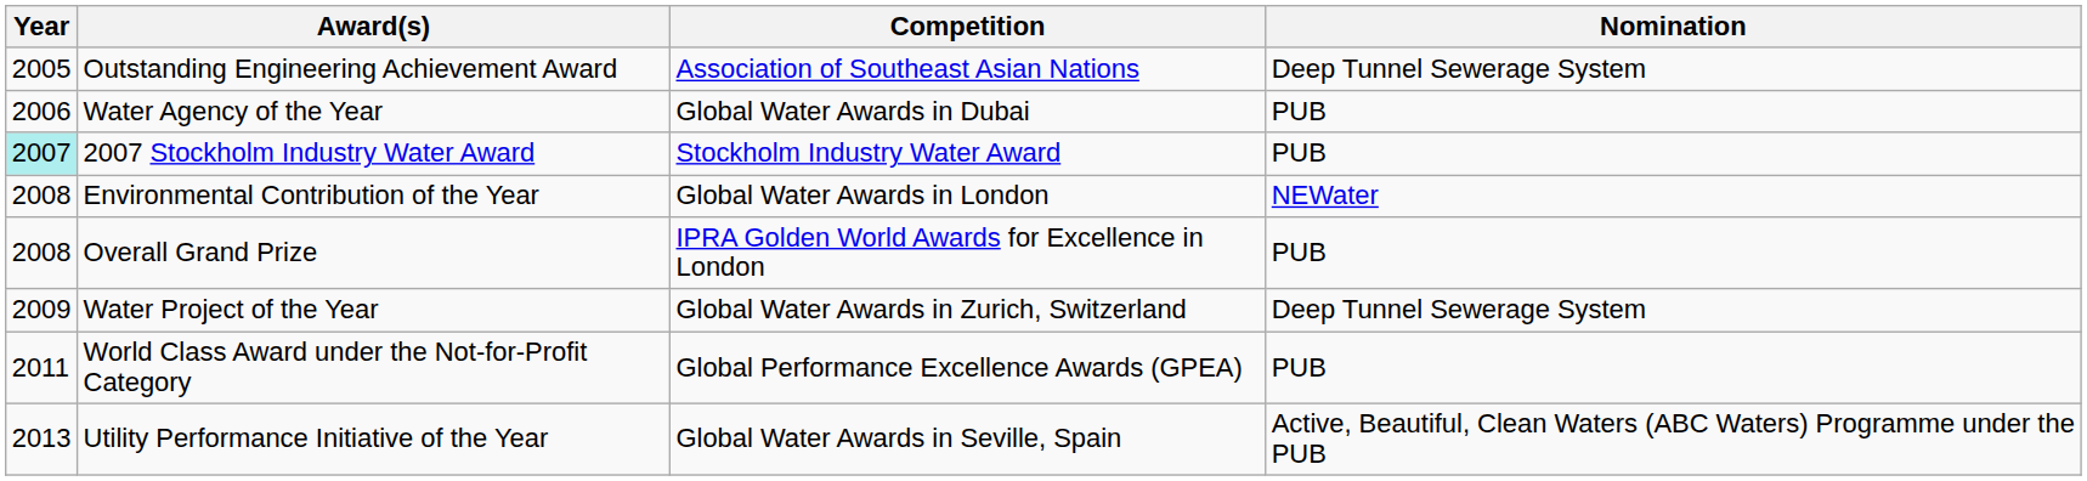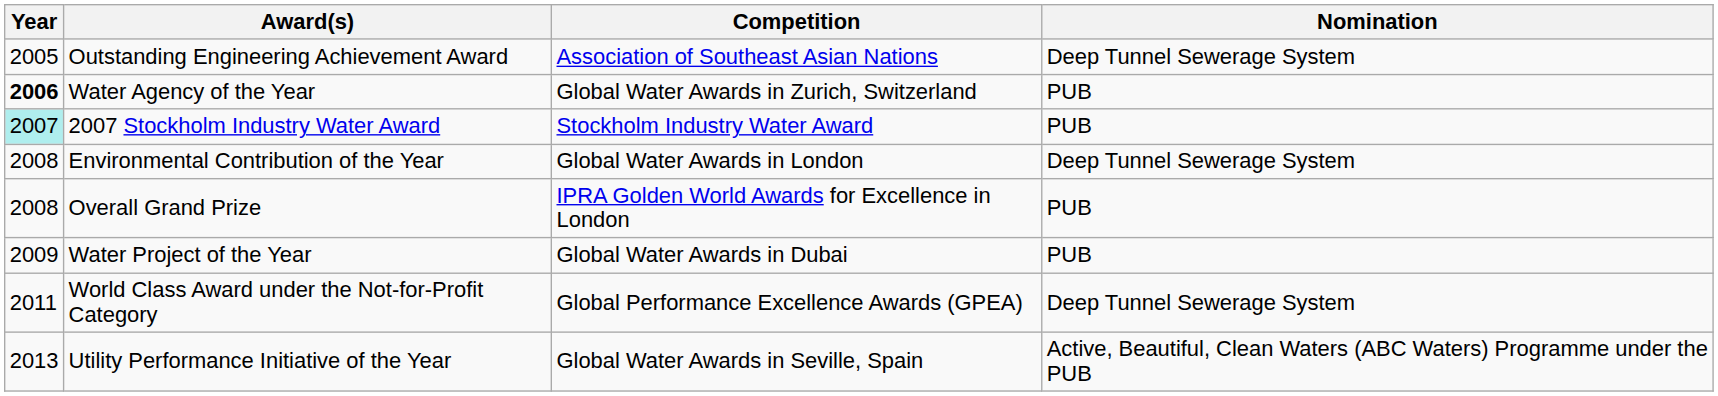 <table class="wikitable">
 <tr>
 <th>Year</th>
 <th>Award(s)</th>
 <th>Competition</th>
 <th>Nomination</th>
 </tr>
 <tr>
 <td>2005</td>
 <td>Outstanding Engineering Achievement Award</td>
 <td><a href='#'>Association of Southeast Asian Nations</a></td>
 <td>Deep Tunnel Sewerage System</td>
 </tr>
 <tr>
-<td>2006</td>
+<td><strong>2006</strong></td>
 <td>Water Agency of the Year</td>
-<td>Global Water Awards in Dubai</td>
+<td>Global Water Awards in Zurich, Switzerland</td>
 <td>PUB</td>
 </tr>
 <tr>
 <td style="background: paleturquoise;">2007</td>
 <td>2007 <a href='#'>Stockholm Industry Water Award</a></td>
 <td><a href='#'>Stockholm Industry Water Award</a></td>
 <td>PUB</td>
 </tr>
 <tr>
 <td>2008</td>
 <td>Environmental Contribution of the Year</td>
 <td>Global Water Awards in London</td>
-<td><a href='#'>NEWater</a></td>
+<td>Deep Tunnel Sewerage System</td>
 </tr>
 <tr>
 <td>2008</td>
 <td>Overall Grand Prize</td>
 <td><a href='#'>IPRA Golden World Awards</a> for Excellence in London</td>
 <td>PUB</td>
 </tr>
 <tr>
 <td>2009</td>
 <td>Water Project of the Year</td>
-<td>Global Water Awards in Zurich, Switzerland</td>
-<td>Deep Tunnel Sewerage System</td>
+<td>Global Water Awards in Dubai</td>
+<td>PUB</td>
 </tr>
 <tr>
 <td>2011</td>
 <td>World Class Award under the Not-for-Profit Category</td>
 <td>Global Performance Excellence Awards (GPEA)</td>
-<td>PUB</td>
+<td>Deep Tunnel Sewerage System</td>
 </tr>
 <tr>
 <td>2013</td>
 <td>Utility Performance Initiative of the Year</td>
 <td>Global Water Awards in Seville, Spain</td>
 <td>Active, Beautiful, Clean Waters (ABC Waters) Programme under the PUB</td>
 </tr>
 </table>
